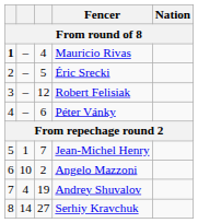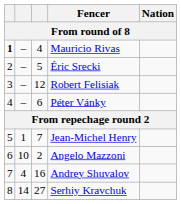 <table class="wikitable sortable" style="text-align:center">
 <tr>
 <th></th>
 <th></th>
 <th></th>
 <th>Fencer</th>
 <th>Nation</th>
 </tr>
 <tr>
 <th colspan=5>From round of 8</th>
 </tr>
 <tr>
 <td><strong>1</strong></td>
 <td>–</td>
 <td>4</td>
 <td align=left><a href='#'>Mauricio Rivas</a></td>
 <td align=left></td>
 </tr>
 <tr>
 <td>2</td>
 <td>–</td>
 <td>5</td>
 <td align=left><a href='#'>Éric Srecki</a></td>
 <td align=left></td>
 </tr>
 <tr>
 <td>3</td>
 <td>–</td>
 <td>12</td>
 <td align=left><a href='#'>Robert Felisiak</a></td>
 <td align=left></td>
 </tr>
 <tr>
 <td>4</td>
 <td>–</td>
 <td>6</td>
 <td align=left><a href='#'>Péter Vánky</a></td>
 <td align=left></td>
 </tr>
 <tr>
 <th colspan=5>From repechage round 2</th>
 </tr>
 <tr>
 <td>5</td>
 <td>1</td>
 <td>7</td>
 <td align=left><a href='#'>Jean-Michel Henry</a></td>
 <td align=left></td>
 </tr>
 <tr>
 <td>6</td>
 <td>10</td>
 <td>2</td>
 <td align=left><a href='#'>Angelo Mazzoni</a></td>
 <td align=left></td>
 </tr>
 <tr>
 <td>7</td>
 <td>4</td>
-<td>19</td>
+<td>16</td>
 <td align=left><a href='#'>Andrey Shuvalov</a></td>
 <td align=left></td>
 </tr>
 <tr>
 <td>8</td>
 <td>14</td>
 <td>27</td>
 <td align=left><a href='#'>Serhiy Kravchuk</a></td>
 <td align=left></td>
 </tr>
 </table>
